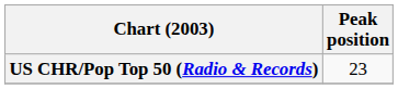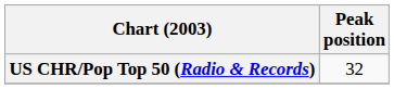 <table class="wikitable plainrowheaders" style="text-align:center">
 <tr>
 <th>Chart (2003)</th>
 <th>Peak<br>position</th>
 </tr>
 <tr>
 <th scope="row">US CHR/Pop Top 50 (<em><a href='#'>Radio & Records</a></em>)</th>
-<td>23</td>
+<td>32</td>
 </tr>
 <tr>
 </tr>
 </table>
